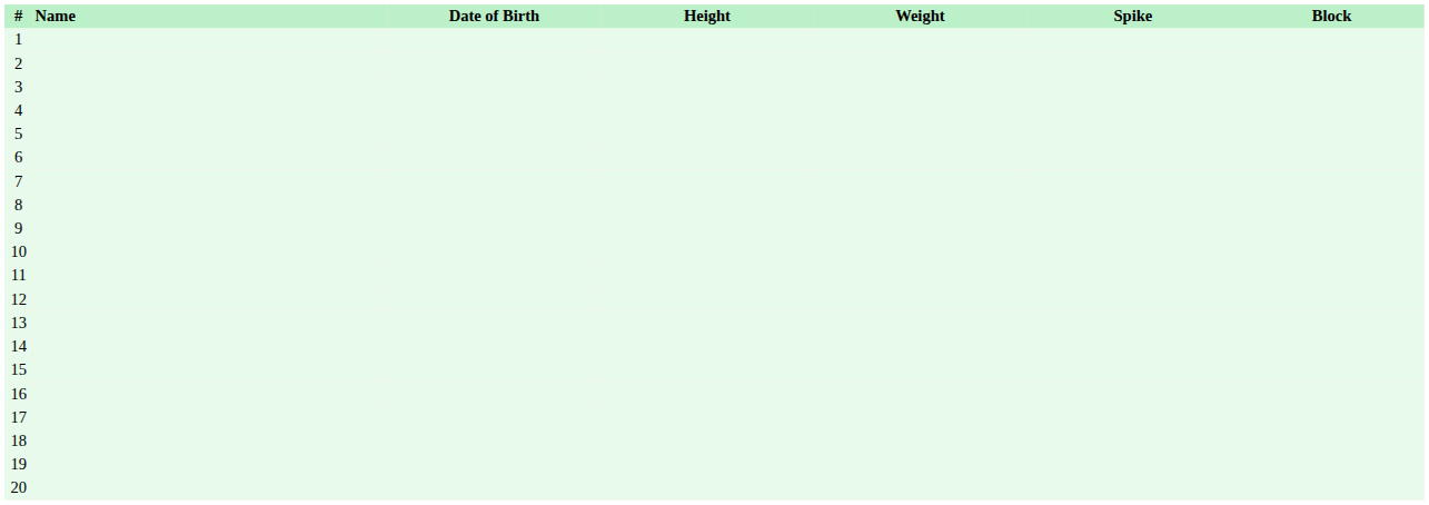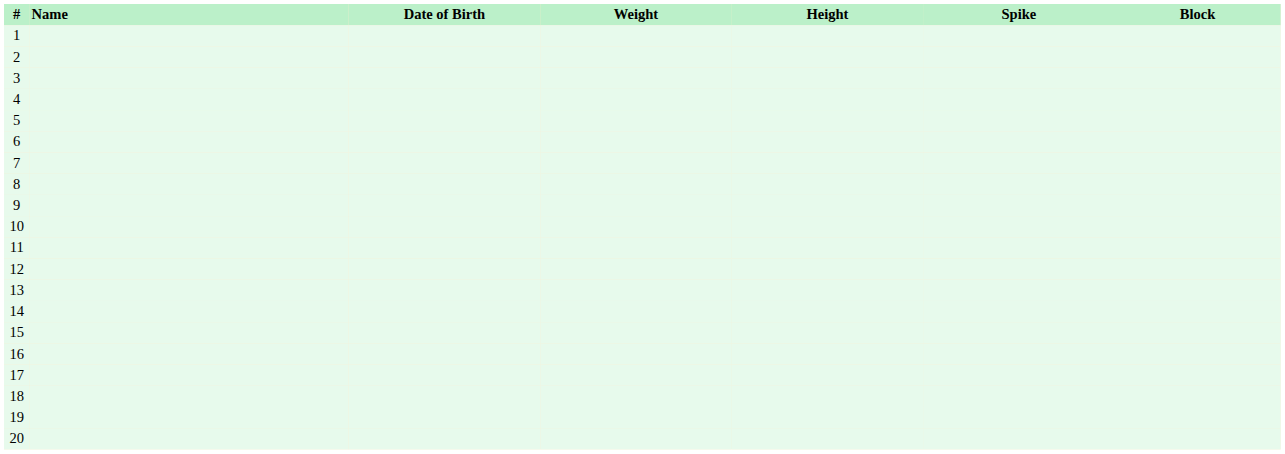 <table border=0 cellpadding=2 cellspacing=0  |- bgcolor=#FFECCE style="text-align:center; font-size:90%; width:100%">
 <tr bgcolor=#BBF0C9>
 <th width=2%>#</th>
 <th align=left width=25%>Name</th>
 <th width=15%>Date of Birth</th>
+<th width=15%>Weight</th>
 <th width=15%>Height</th>
-<th width=15%>Weight</th>
 <th width=15%>Spike</th>
 <th width=15%>Block</th>
 </tr>
 <tr bgcolor=#E7FAEC>
 <td>1</td>
 <td align=left></td>
 <td align=right></td>
 <td></td>
 <td></td>
 <td></td>
 <td></td>
 </tr>
 <tr bgcolor=#E7FAEC>
 <td>2</td>
 <td align=left></td>
 <td align=right></td>
 <td></td>
 <td></td>
 <td></td>
 <td></td>
 </tr>
 <tr bgcolor=#E7FAEC>
 <td>3</td>
 <td align=left></td>
 <td align=right></td>
 <td></td>
 <td></td>
 <td></td>
 <td></td>
 </tr>
 <tr bgcolor=#E7FAEC>
 <td>4</td>
 <td align=left></td>
 <td align=right></td>
 <td></td>
 <td></td>
 <td></td>
 <td></td>
 </tr>
 <tr bgcolor=#E7FAEC>
 <td>5</td>
 <td align=left></td>
 <td align=right></td>
 <td></td>
 <td></td>
 <td></td>
 <td></td>
 </tr>
 <tr bgcolor=#E7FAEC>
 <td>6</td>
 <td align=left></td>
 <td align=right></td>
 <td></td>
 <td></td>
 <td></td>
 <td></td>
 </tr>
 <tr bgcolor=#E7FAEC>
 <td>7</td>
 <td align=left></td>
 <td align=right></td>
 <td></td>
 <td></td>
 <td></td>
 <td></td>
 </tr>
 <tr bgcolor=#E7FAEC>
 <td>8</td>
 <td align=left></td>
 <td align=right></td>
 <td></td>
 <td></td>
 <td></td>
 <td></td>
 </tr>
 <tr bgcolor=#E7FAEC>
 <td>9</td>
 <td align=left></td>
 <td align=right></td>
 <td></td>
 <td></td>
 <td></td>
 <td></td>
 </tr>
 <tr bgcolor=#E7FAEC>
 <td>10</td>
 <td align=left></td>
 <td align=right></td>
 <td></td>
 <td></td>
 <td></td>
 <td></td>
 </tr>
 <tr bgcolor=#E7FAEC>
 <td>11</td>
 <td align=left></td>
 <td align=right></td>
 <td></td>
 <td></td>
 <td></td>
 <td></td>
 </tr>
 <tr bgcolor=#E7FAEC>
 <td>12</td>
 <td align=left></td>
 <td align=right></td>
 <td></td>
 <td></td>
 <td></td>
 <td></td>
 </tr>
 <tr bgcolor=#E7FAEC>
 <td>13</td>
 <td align=left></td>
 <td align=right></td>
 <td></td>
 <td></td>
 <td></td>
 <td></td>
 </tr>
 <tr bgcolor=#E7FAEC>
 <td>14</td>
 <td align=left></td>
 <td align=right></td>
 <td></td>
 <td></td>
 <td></td>
 <td></td>
 </tr>
 <tr bgcolor=#E7FAEC>
 <td>15</td>
 <td align=left></td>
 <td align=right></td>
 <td></td>
 <td></td>
 <td></td>
 <td></td>
 </tr>
 <tr bgcolor=#E7FAEC>
 <td>16</td>
 <td align=left></td>
 <td align=right></td>
 <td></td>
 <td></td>
 <td></td>
 <td></td>
 </tr>
 <tr bgcolor=#E7FAEC>
 <td>17</td>
 <td align=left></td>
 <td align=right></td>
 <td></td>
 <td></td>
 <td></td>
 <td></td>
 </tr>
 <tr bgcolor=#E7FAEC>
 <td>18</td>
 <td align=left></td>
 <td align=right></td>
 <td></td>
 <td></td>
 <td></td>
 <td></td>
 </tr>
 <tr bgcolor=#E7FAEC>
 <td>19</td>
 <td align=left></td>
 <td align=right></td>
 <td></td>
 <td></td>
 <td></td>
 <td></td>
 </tr>
 <tr bgcolor=#E7FAEC>
 <td>20</td>
 <td align=left></td>
 <td align=right></td>
 <td></td>
 <td></td>
 <td></td>
 <td></td>
 </tr>
 </table>
